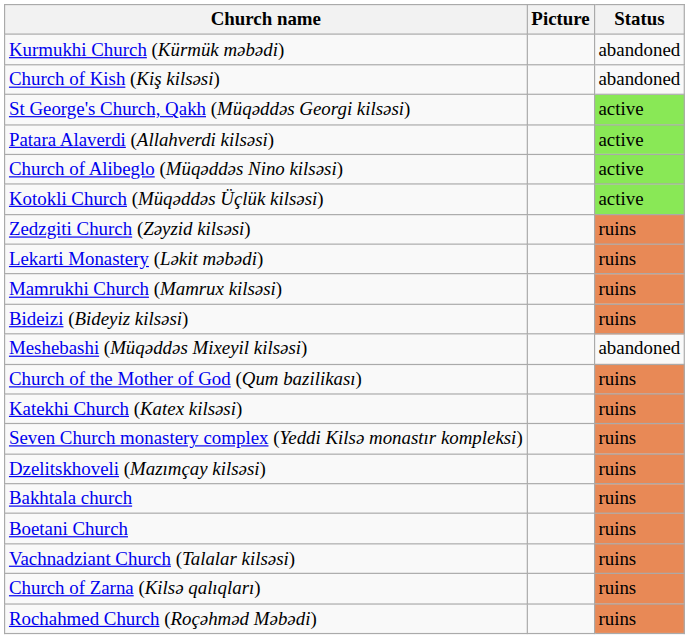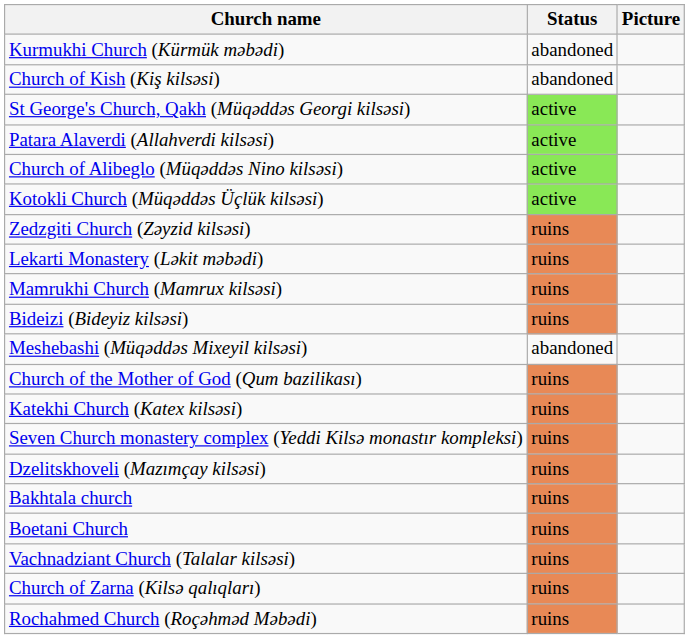 <table class="wikitable sortable">
 <tr>
 <th>Church name</th>
+<th>Status</th>
 <th>Picture</th>
-<th>Status</th>
 </tr>
 <tr>
 <td><a href='#'>Kurmukhi Church</a> (<em>Kürmük məbədi</em>)</td>
+<td>abandoned</td>
 <td></td>
-<td>abandoned</td>
 </tr>
 <tr>
 <td><a href='#'>Church of Kish</a> (<em>Kiş kilsəsi</em>)</td>
+<td>abandoned</td>
 <td></td>
-<td>abandoned</td>
 </tr>
 <tr>
 <td><a href='#'>St George's Church, Qakh</a> (<em>Müqəddəs Georgi kilsəsi</em>)</td>
+<td style="background:#89E856">active</td>
 <td></td>
-<td style="background:#89E856">active</td>
 </tr>
 <tr>
 <td><a href='#'>Patara Alaverdi</a> (<em>Allahverdi kilsəsi</em>)</td>
+<td style="background:#89E856">active</td>
 <td></td>
-<td style="background:#89E856">active</td>
 </tr>
 <tr>
 <td><a href='#'>Church of Alibeglo</a> (<em>Müqəddəs Nino kilsəsi</em>)</td>
+<td style="background:#89E856">active</td>
 <td></td>
-<td style="background:#89E856">active</td>
 </tr>
 <tr>
 <td><a href='#'>Kotokli Church</a> (<em>Müqəddəs Üçlük kilsəsi</em>)</td>
+<td style="background:#89E856">active</td>
 <td></td>
-<td style="background:#89E856">active</td>
 </tr>
 <tr>
 <td><a href='#'>Zedzgiti Church</a> (<em>Zəyzid kilsəsi</em>)</td>
+<td style="background:#E88956">ruins</td>
 <td></td>
-<td style="background:#E88956">ruins</td>
 </tr>
 <tr>
 <td><a href='#'>Lekarti Monastery</a> (<em>Ləkit məbədi</em>)</td>
+<td style="background:#E88956">ruins</td>
 <td></td>
-<td style="background:#E88956">ruins</td>
 </tr>
 <tr>
 <td><a href='#'>Mamrukhi Church</a> (<em>Mamrux kilsəsi</em>)</td>
+<td style="background:#E88956">ruins</td>
 <td></td>
-<td style="background:#E88956">ruins</td>
 </tr>
 <tr>
 <td><a href='#'>Bideizi</a> (<em>Bideyiz kilsəsi</em>)</td>
+<td style="background:#E88956">ruins</td>
 <td></td>
-<td style="background:#E88956">ruins</td>
 </tr>
 <tr>
 <td><a href='#'>Meshebashi</a> (<em>Müqəddəs Mixeyil kilsəsi</em>)</td>
+<td>abandoned</td>
 <td></td>
-<td>abandoned</td>
 </tr>
 <tr>
 <td><a href='#'>Church of the Mother of God</a> (<em>Qum bazilikası</em>)</td>
+<td style="background:#E88956">ruins</td>
 <td></td>
-<td style="background:#E88956">ruins</td>
 </tr>
 <tr>
 <td><a href='#'>Katekhi Church</a> (<em>Katex kilsəsi</em>)</td>
+<td style="background:#E88956">ruins</td>
 <td></td>
-<td style="background:#E88956">ruins</td>
 </tr>
 <tr>
 <td><a href='#'>Seven Church monastery complex</a> (<em>Yeddi Kilsə monastır kompleksi</em>)</td>
+<td style="background:#E88956">ruins</td>
 <td></td>
-<td style="background:#E88956">ruins</td>
 </tr>
 <tr>
 <td><a href='#'>Dzelitskhoveli</a> (<em>Mazımçay kilsəsi</em>)</td>
+<td style="background:#E88956">ruins</td>
 <td></td>
-<td style="background:#E88956">ruins</td>
 </tr>
 <tr>
 <td><a href='#'>Bakhtala church</a></td>
+<td style="background:#E88956">ruins</td>
 <td></td>
-<td style="background:#E88956">ruins</td>
 </tr>
 <tr>
 <td><a href='#'>Boetani Church</a></td>
+<td style="background:#E88956">ruins</td>
 <td></td>
-<td style="background:#E88956">ruins</td>
 </tr>
 <tr>
 <td><a href='#'>Vachnadziant Church</a> (<em>Talalar kilsəsi</em>)</td>
+<td style="background:#E88956">ruins</td>
 <td></td>
-<td style="background:#E88956">ruins</td>
 </tr>
 <tr>
 <td><a href='#'>Church of Zarna</a> (<em>Kilsə qalıqları</em>)</td>
+<td style="background:#E88956">ruins</td>
 <td></td>
-<td style="background:#E88956">ruins</td>
 </tr>
 <tr>
 <td><a href='#'>Rochahmed Church</a> (<em>Roçəhməd Məbədi</em>)</td>
+<td style="background:#E88956">ruins</td>
 <td></td>
-<td style="background:#E88956">ruins</td>
 </tr>
 </table>
